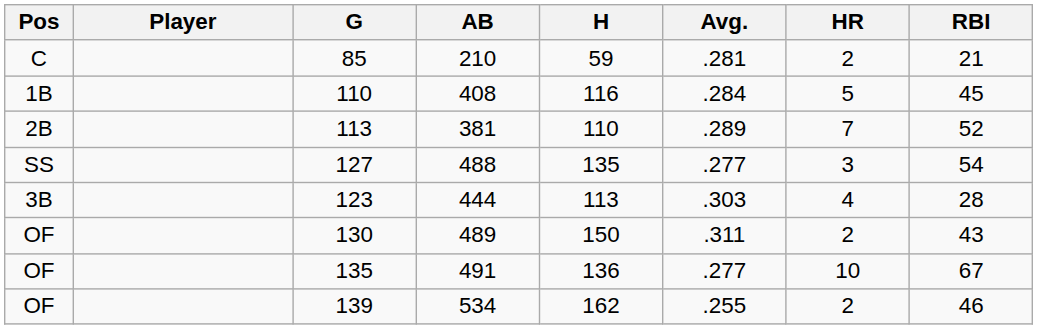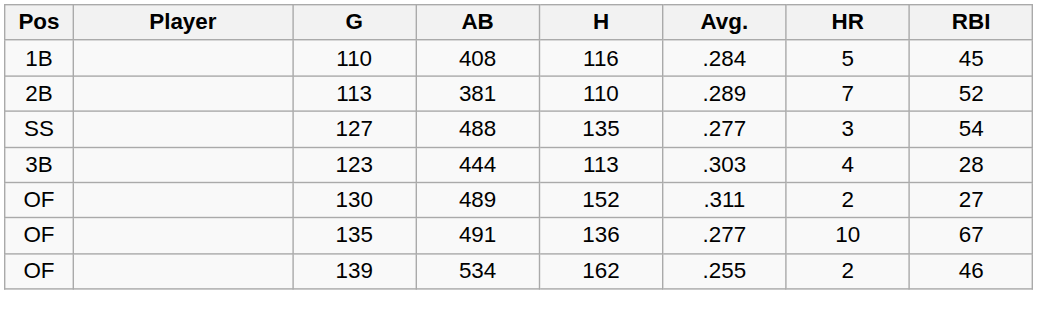 <table class="wikitable sortable">
 <tr>
 <th bgcolor="#DDDDFF" width="5%">Pos</th>
 <th bgcolor="#DDDDFF" width="16%">Player</th>
 <th bgcolor="#DDDDFF" width="9%">G</th>
 <th bgcolor="#DDDDFF" width="9%">AB</th>
 <th bgcolor="#DDDDFF" width="9%">H</th>
 <th bgcolor="#DDDDFF" width="9%">Avg.</th>
 <th bgcolor="#DDDDFF" width="9%">HR</th>
 <th bgcolor="#DDDDFF" width="9%">RBI</th>
-</tr>
-<tr align="center">
-<td>C</td>
-<td></td>
-<td>85</td>
-<td>210</td>
-<td>59</td>
-<td>.281</td>
-<td>2</td>
-<td>21</td>
 </tr>
 <tr align="center">
 <td>1B</td>
 <td></td>
 <td>110</td>
 <td>408</td>
 <td>116</td>
 <td>.284</td>
 <td>5</td>
 <td>45</td>
 </tr>
 <tr align="center">
 <td>2B</td>
 <td></td>
 <td>113</td>
 <td>381</td>
 <td>110</td>
 <td>.289</td>
 <td>7</td>
 <td>52</td>
 </tr>
 <tr align="center">
 <td>SS</td>
 <td></td>
 <td>127</td>
 <td>488</td>
 <td>135</td>
 <td>.277</td>
 <td>3</td>
 <td>54</td>
 </tr>
 <tr align="center">
 <td>3B</td>
 <td></td>
 <td>123</td>
 <td>444</td>
 <td>113</td>
 <td>.303</td>
 <td>4</td>
 <td>28</td>
 </tr>
 <tr align="center">
 <td>OF</td>
 <td></td>
 <td>130</td>
 <td>489</td>
-<td>150</td>
+<td>152</td>
 <td>.311</td>
 <td>2</td>
-<td>43</td>
+<td>27</td>
 </tr>
 <tr align="center">
 <td>OF</td>
 <td></td>
 <td>135</td>
 <td>491</td>
 <td>136</td>
 <td>.277</td>
 <td>10</td>
 <td>67</td>
 </tr>
 <tr align="center">
 <td>OF</td>
 <td></td>
 <td>139</td>
 <td>534</td>
 <td>162</td>
 <td>.255</td>
 <td>2</td>
 <td>46</td>
 </tr>
 </table>
